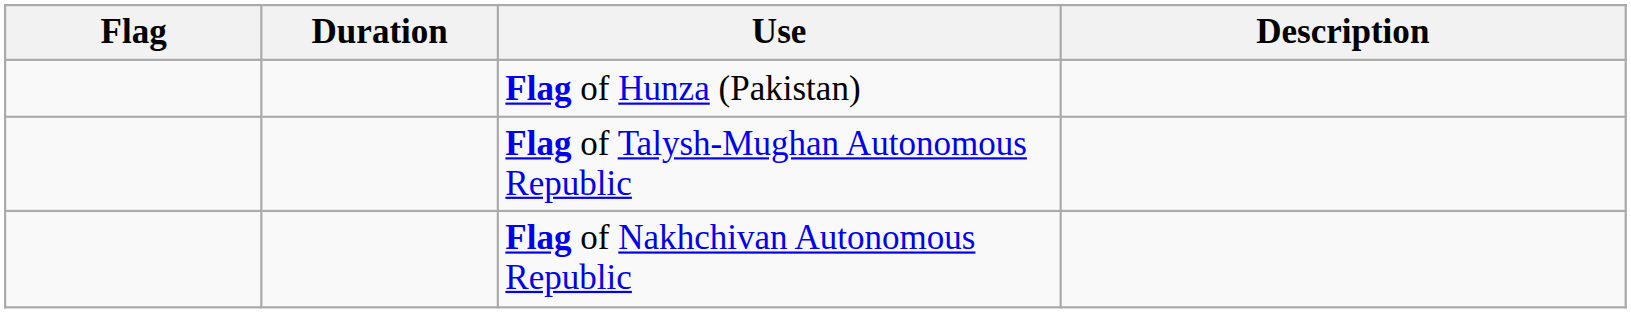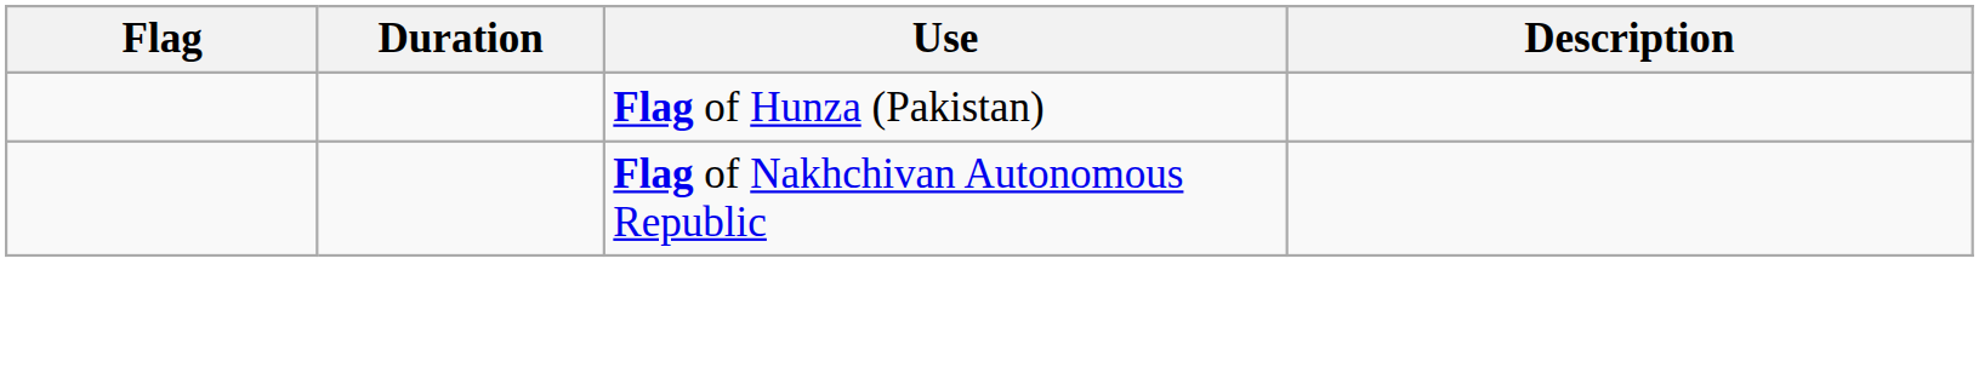 <table class="wikitable">
 <tr>
 <th width="110">Flag</th>
 <th width="100">Duration</th>
 <th width="250">Use</th>
 <th width="250">Description</th>
 </tr>
 <tr>
 <td></td>
 <td></td>
 <td><strong><a href='#'>Flag</a></strong> of <a href='#'>Hunza</a> (Pakistan)</td>
 <td></td>
 </tr>
 <tr>
 <td></td>
 <td></td>
-<td><strong><a href='#'>Flag</a></strong> of <a href='#'>Talysh-Mughan Autonomous Republic</a></td>
-<td></td>
-</tr>
-<tr>
-<td></td>
-<td></td>
 <td><strong><a href='#'>Flag</a></strong> of <a href='#'>Nakhchivan Autonomous Republic</a></td>
 <td></td>
 </tr>
 </table>
